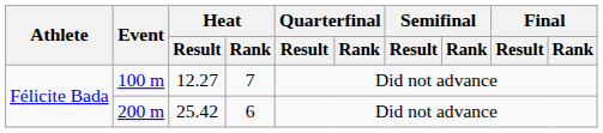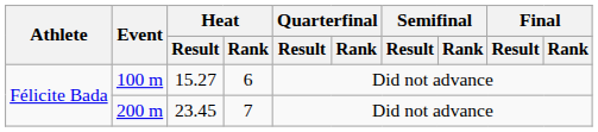 <table class="wikitable" style="font-size:90%">
 <tr>
 <th rowspan="2">Athlete</th>
 <th rowspan="2">Event</th>
 <th colspan="2">Heat</th>
 <th colspan="2">Quarterfinal</th>
 <th colspan="2">Semifinal</th>
 <th colspan="2">Final</th>
 </tr>
 <tr style="font-size:95%">
 <th>Result</th>
 <th>Rank</th>
 <th>Result</th>
 <th>Rank</th>
 <th>Result</th>
 <th>Rank</th>
 <th>Result</th>
 <th>Rank</th>
 </tr>
 <tr align=center>
 <td align=left rowspan=2><a href='#'>Félicite Bada</a></td>
 <td align=left><a href='#'>100 m</a></td>
-<td>12.27</td>
-<td>7</td>
+<td>15.27</td>
+<td>6</td>
 <td colspan=6>Did not advance</td>
 </tr>
 <tr align=center>
 <td align=left><a href='#'>200 m</a></td>
-<td>25.42</td>
-<td>6</td>
+<td>23.45</td>
+<td>7</td>
 <td colspan=6>Did not advance</td>
 </tr>
 </table>
